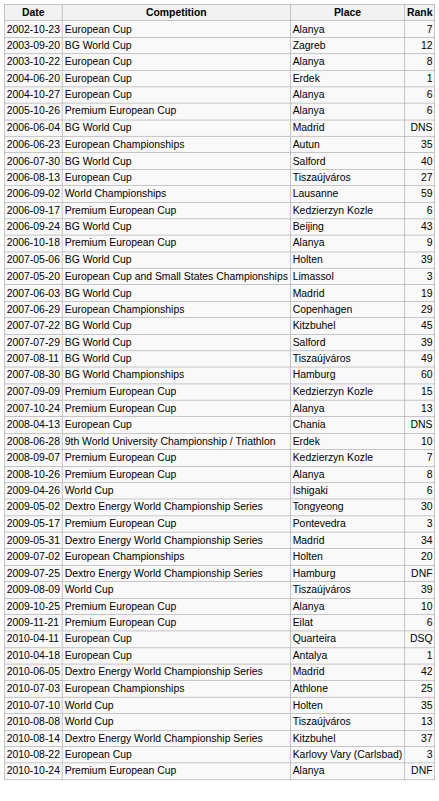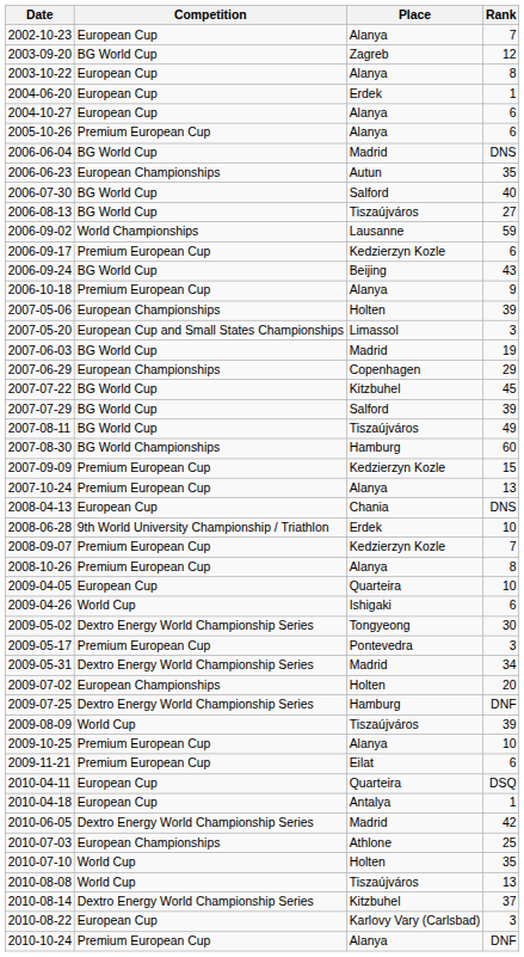 <table class="wikitable sortable">
 <tr>
 <th>Date</th>
 <th>Competition</th>
 <th>Place</th>
 <th>Rank</th>
 </tr>
 <tr>
 <td>2002-10-23</td>
 <td>European Cup</td>
 <td>Alanya</td>
 <td style="text-align:right">7</td>
 </tr>
 <tr>
 <td>2003-09-20</td>
 <td>BG World Cup</td>
 <td>Zagreb</td>
 <td style="text-align:right">12</td>
 </tr>
 <tr>
 <td>2003-10-22</td>
 <td>European Cup</td>
 <td>Alanya</td>
 <td style="text-align:right">8</td>
 </tr>
 <tr>
 <td>2004-06-20</td>
 <td>European Cup</td>
 <td>Erdek</td>
 <td style="text-align:right">1</td>
 </tr>
 <tr>
 <td>2004-10-27</td>
 <td>European Cup</td>
 <td>Alanya</td>
 <td style="text-align:right">6</td>
 </tr>
 <tr>
 <td>2005-10-26</td>
 <td>Premium European Cup</td>
 <td>Alanya</td>
 <td style="text-align:right">6</td>
 </tr>
 <tr>
 <td>2006-06-04</td>
 <td>BG World Cup</td>
 <td>Madrid</td>
 <td style="text-align:right">DNS</td>
 </tr>
 <tr>
 <td>2006-06-23</td>
 <td>European Championships</td>
 <td>Autun</td>
 <td style="text-align:right">35</td>
 </tr>
 <tr>
 <td>2006-07-30</td>
 <td>BG World Cup</td>
 <td>Salford</td>
 <td style="text-align:right">40</td>
 </tr>
 <tr>
 <td>2006-08-13</td>
-<td>European Cup</td>
+<td>BG World Cup</td>
 <td>Tiszaújváros</td>
 <td style="text-align:right">27</td>
 </tr>
 <tr>
 <td>2006-09-02</td>
 <td>World Championships</td>
 <td>Lausanne</td>
 <td style="text-align:right">59</td>
 </tr>
 <tr>
 <td>2006-09-17</td>
 <td>Premium European Cup</td>
 <td>Kedzierzyn Kozle</td>
 <td style="text-align:right">6</td>
 </tr>
 <tr>
 <td>2006-09-24</td>
 <td>BG World Cup</td>
 <td>Beijing</td>
 <td style="text-align:right">43</td>
 </tr>
 <tr>
 <td>2006-10-18</td>
 <td>Premium European Cup</td>
 <td>Alanya</td>
 <td style="text-align:right">9</td>
 </tr>
 <tr>
 <td>2007-05-06</td>
-<td>BG World Cup</td>
+<td>European Championships</td>
 <td>Holten</td>
 <td style="text-align:right">39</td>
 </tr>
 <tr>
 <td>2007-05-20</td>
 <td>European Cup and Small States Championships</td>
 <td>Limassol</td>
 <td style="text-align:right">3</td>
 </tr>
 <tr>
 <td>2007-06-03</td>
 <td>BG World Cup</td>
 <td>Madrid</td>
 <td style="text-align:right">19</td>
 </tr>
 <tr>
 <td>2007-06-29</td>
 <td>European Championships</td>
 <td>Copenhagen</td>
 <td style="text-align:right">29</td>
 </tr>
 <tr>
 <td>2007-07-22</td>
 <td>BG World Cup</td>
 <td>Kitzbuhel</td>
 <td style="text-align:right">45</td>
 </tr>
 <tr>
 <td>2007-07-29</td>
 <td>BG World Cup</td>
 <td>Salford</td>
 <td style="text-align:right">39</td>
 </tr>
 <tr>
 <td>2007-08-11</td>
 <td>BG World Cup</td>
 <td>Tiszaújváros</td>
 <td style="text-align:right">49</td>
 </tr>
 <tr>
 <td>2007-08-30</td>
 <td>BG World Championships</td>
 <td>Hamburg</td>
 <td style="text-align:right">60</td>
 </tr>
 <tr>
 <td>2007-09-09</td>
 <td>Premium European Cup</td>
 <td>Kedzierzyn Kozle</td>
 <td style="text-align:right">15</td>
 </tr>
 <tr>
 <td>2007-10-24</td>
 <td>Premium European Cup</td>
 <td>Alanya</td>
 <td style="text-align:right">13</td>
 </tr>
 <tr>
 <td>2008-04-13</td>
 <td>European Cup</td>
 <td>Chania</td>
 <td style="text-align:right">DNS</td>
 </tr>
 <tr>
 <td>2008-06-28</td>
 <td>9th World University Championship / Triathlon</td>
 <td>Erdek</td>
 <td style="text-align:right">10</td>
 </tr>
 <tr>
 <td>2008-09-07</td>
 <td>Premium European Cup</td>
 <td>Kedzierzyn Kozle</td>
 <td style="text-align:right">7</td>
 </tr>
 <tr>
 <td>2008-10-26</td>
 <td>Premium European Cup</td>
 <td>Alanya</td>
 <td style="text-align:right">8</td>
+</tr>
+<tr>
+<td>2009-04-05</td>
+<td>European Cup</td>
+<td>Quarteira</td>
+<td style="text-align:right">10</td>
 </tr>
 <tr>
 <td>2009-04-26</td>
 <td>World Cup</td>
 <td>Ishigaki</td>
 <td style="text-align:right">6</td>
 </tr>
 <tr>
 <td>2009-05-02</td>
 <td>Dextro Energy World Championship Series</td>
 <td>Tongyeong</td>
 <td style="text-align:right">30</td>
 </tr>
 <tr>
 <td>2009-05-17</td>
 <td>Premium European Cup</td>
 <td>Pontevedra</td>
 <td style="text-align:right">3</td>
 </tr>
 <tr>
 <td>2009-05-31</td>
 <td>Dextro Energy World Championship Series</td>
 <td>Madrid</td>
 <td style="text-align:right">34</td>
 </tr>
 <tr>
 <td>2009-07-02</td>
 <td>European Championships</td>
 <td>Holten</td>
 <td style="text-align:right">20</td>
 </tr>
 <tr>
 <td>2009-07-25</td>
 <td>Dextro Energy World Championship Series</td>
 <td>Hamburg</td>
 <td style="text-align:right">DNF</td>
 </tr>
 <tr>
 <td>2009-08-09</td>
 <td>World Cup</td>
 <td>Tiszaújváros</td>
 <td style="text-align:right">39</td>
 </tr>
 <tr>
 <td>2009-10-25</td>
 <td>Premium European Cup</td>
 <td>Alanya</td>
 <td style="text-align:right">10</td>
 </tr>
 <tr>
 <td>2009-11-21</td>
 <td>Premium European Cup</td>
 <td>Eilat</td>
 <td style="text-align:right">6</td>
 </tr>
 <tr>
 <td>2010-04-11</td>
 <td>European Cup</td>
 <td>Quarteira</td>
 <td style="text-align:right">DSQ</td>
 </tr>
 <tr>
 <td>2010-04-18</td>
 <td>European Cup</td>
 <td>Antalya</td>
 <td style="text-align:right">1</td>
 </tr>
 <tr>
 <td>2010-06-05</td>
 <td>Dextro Energy World Championship Series</td>
 <td>Madrid</td>
 <td style="text-align:right">42</td>
 </tr>
 <tr>
 <td>2010-07-03</td>
 <td>European Championships</td>
 <td>Athlone</td>
 <td style="text-align:right">25</td>
 </tr>
 <tr>
 <td>2010-07-10</td>
 <td>World Cup</td>
 <td>Holten</td>
 <td style="text-align:right">35</td>
 </tr>
 <tr>
 <td>2010-08-08</td>
 <td>World Cup</td>
 <td>Tiszaújváros</td>
 <td style="text-align:right">13</td>
 </tr>
 <tr>
 <td>2010-08-14</td>
 <td>Dextro Energy World Championship Series</td>
 <td>Kitzbuhel</td>
 <td style="text-align:right">37</td>
 </tr>
 <tr>
 <td>2010-08-22</td>
 <td>European Cup</td>
 <td>Karlovy Vary (Carlsbad)</td>
 <td style="text-align:right">3</td>
 </tr>
 <tr>
 <td>2010-10-24</td>
 <td>Premium European Cup</td>
 <td>Alanya</td>
 <td style="text-align:right">DNF</td>
 </tr>
 </table>
